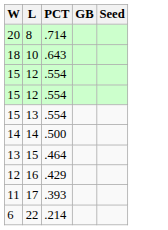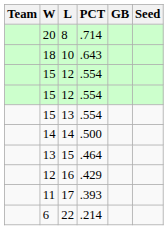 <table class=wikitable>
 <tr>
+<th>Team</th>
 <th>W</th>
 <th>L</th>
 <th>PCT</th>
 <th>GB</th>
 <th>Seed</th>
 </tr>
 <tr bgcolor=#ccffcc>
+<td></td>
 <td>20</td>
 <td>8</td>
 <td>.714</td>
 <td></td>
 <td></td>
 </tr>
 <tr bgcolor=#ccffcc>
+<td></td>
 <td>18</td>
 <td>10</td>
 <td>.643</td>
 <td></td>
 <td></td>
 </tr>
 <tr bgcolor=#ccffcc>
+<td></td>
 <td>15</td>
 <td>12</td>
 <td>.554</td>
 <td></td>
 <td></td>
 </tr>
 <tr bgcolor=#ccffcc>
+<td></td>
 <td>15</td>
 <td>12</td>
 <td>.554</td>
 <td></td>
 <td></td>
 </tr>
 <tr>
+<td></td>
 <td>15</td>
 <td>13</td>
 <td>.554</td>
 <td></td>
 <td></td>
 </tr>
 <tr>
+<td></td>
 <td>14</td>
 <td>14</td>
 <td>.500</td>
 <td></td>
 <td></td>
 </tr>
 <tr>
+<td></td>
 <td>13</td>
 <td>15</td>
 <td>.464</td>
 <td></td>
 <td></td>
 </tr>
 <tr>
+<td></td>
 <td>12</td>
 <td>16</td>
 <td>.429</td>
 <td></td>
 <td></td>
 </tr>
 <tr>
+<td></td>
 <td>11</td>
 <td>17</td>
 <td>.393</td>
 <td></td>
 <td></td>
 </tr>
 <tr>
+<td></td>
 <td>6</td>
 <td>22</td>
 <td>.214</td>
 <td></td>
 <td></td>
 </tr>
 </table>
